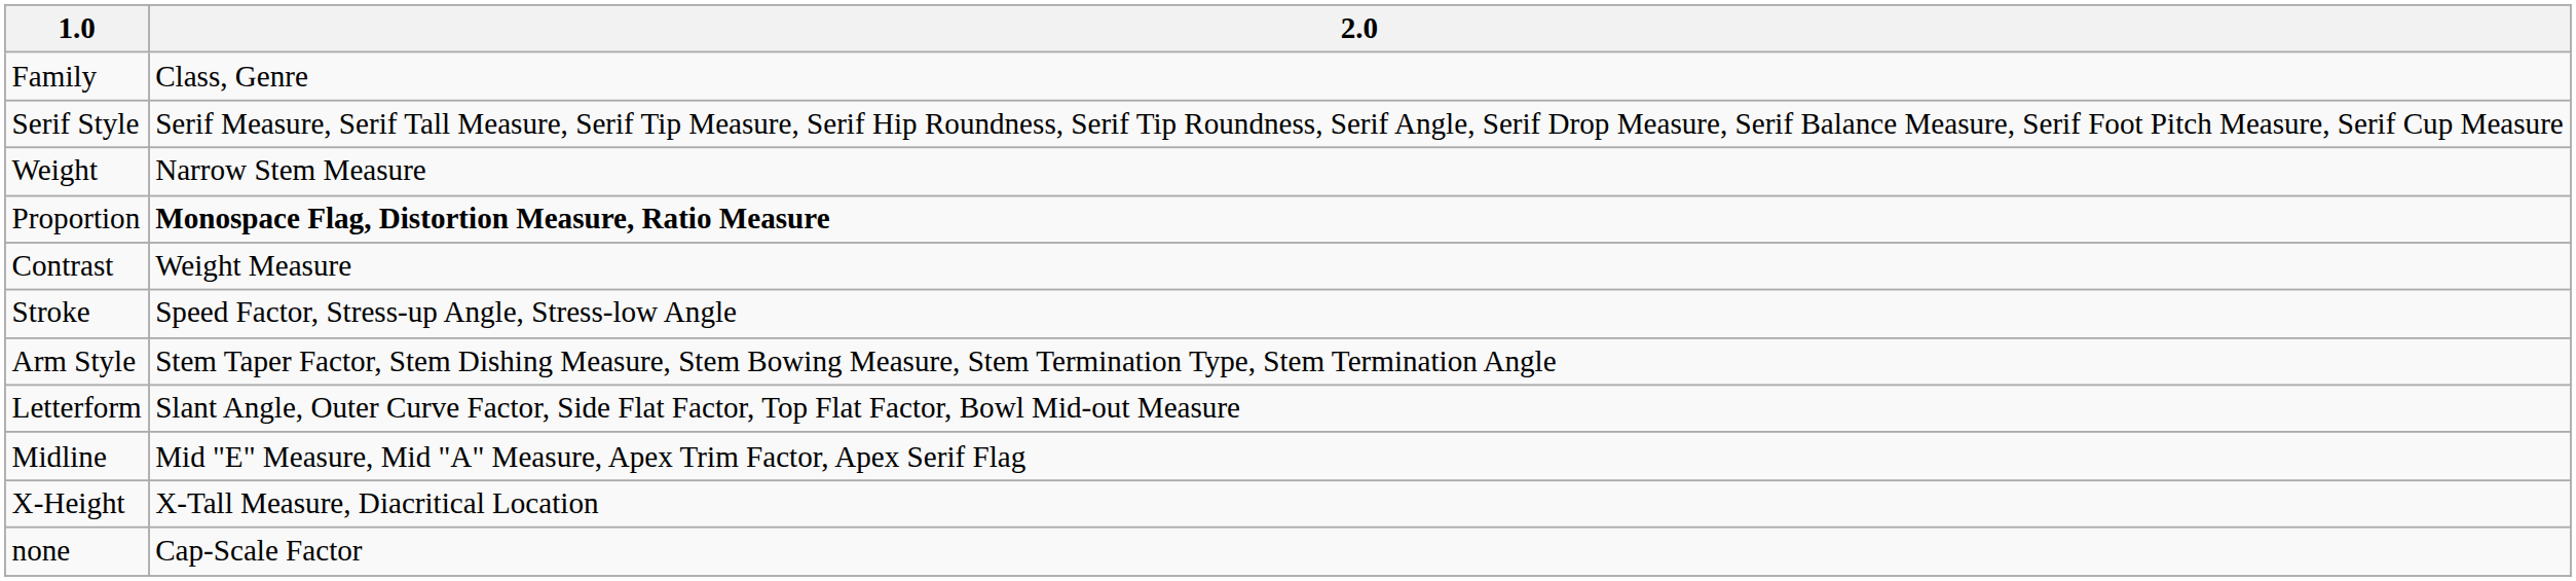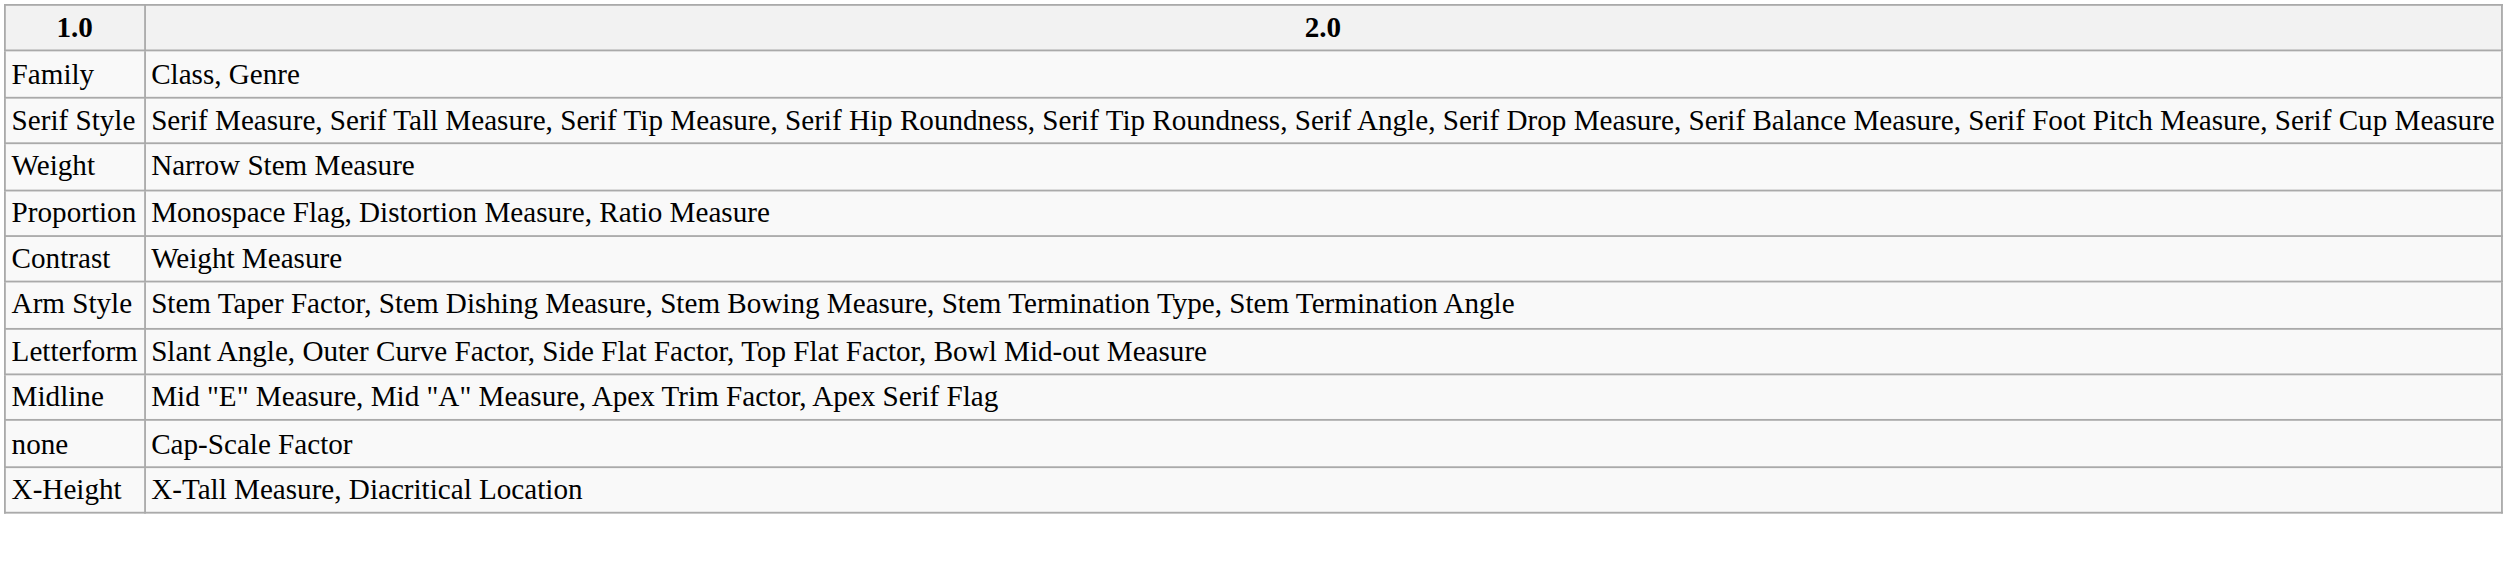 <table class="wikitable">
 <tr>
 <th>1.0</th>
 <th>2.0</th>
 </tr>
 <tr>
 <td>Family</td>
 <td>Class, Genre</td>
 </tr>
 <tr>
 <td>Serif Style</td>
 <td>Serif Measure, Serif Tall Measure, Serif Tip Measure, Serif Hip Roundness, Serif Tip Roundness, Serif Angle, Serif Drop Measure, Serif Balance Measure, Serif Foot Pitch Measure, Serif Cup Measure</td>
 </tr>
 <tr>
 <td>Weight</td>
 <td>Narrow Stem Measure</td>
 </tr>
 <tr>
 <td>Proportion</td>
-<td><strong>Monospace Flag, Distortion Measure, Ratio Measure</strong></td>
+<td>Monospace Flag, Distortion Measure, Ratio Measure</td>
 </tr>
 <tr>
 <td>Contrast</td>
 <td>Weight Measure</td>
-</tr>
-<tr>
-<td>Stroke</td>
-<td>Speed Factor, Stress-up Angle, Stress-low Angle</td>
 </tr>
 <tr>
 <td>Arm Style</td>
 <td>Stem Taper Factor, Stem Dishing Measure, Stem Bowing Measure, Stem Termination Type, Stem Termination Angle</td>
 </tr>
 <tr>
 <td>Letterform</td>
 <td>Slant Angle, Outer Curve Factor, Side Flat Factor, Top Flat Factor, Bowl Mid-out Measure</td>
 </tr>
 <tr>
 <td>Midline</td>
 <td>Mid "E" Measure, Mid "A" Measure, Apex Trim Factor, Apex Serif Flag</td>
 </tr>
 <tr>
+<td>none</td>
+<td>Cap-Scale Factor</td>
+</tr>
+<tr>
 <td>X-Height</td>
 <td>X-Tall Measure, Diacritical Location</td>
 </tr>
-<tr>
-<td>none</td>
-<td>Cap-Scale Factor</td>
-</tr>
 </table>
